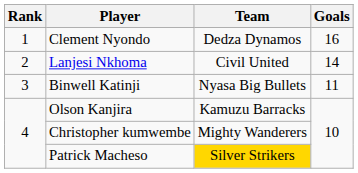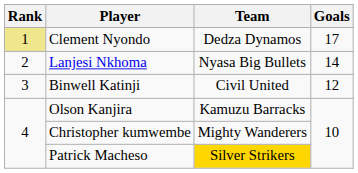 <table class="wikitable" style="text-align:center;">
 <tr>
 <th>Rank</th>
 <th>Player</th>
 <th>Team</th>
 <th>Goals</th>
 </tr>
 <tr>
-<td>1</td>
+<td style="background: khaki;">1</td>
 <td align=left> Clement Nyondo</td>
 <td>Dedza Dynamos</td>
-<td>16</td>
+<td>17</td>
 </tr>
 <tr>
 <td>2</td>
 <td align=left> <a href='#'>Lanjesi Nkhoma</a></td>
-<td>Civil United</td>
+<td>Nyasa Big Bullets</td>
 <td>14</td>
 </tr>
 <tr>
 <td>3</td>
 <td align=left> Binwell Katinji</td>
-<td>Nyasa Big Bullets</td>
-<td>11</td>
+<td>Civil United</td>
+<td>12</td>
 </tr>
 <tr>
 <td rowspan=3>4</td>
 <td align=left> Olson Kanjira</td>
 <td>Kamuzu Barracks</td>
 <td rowspan=3>10</td>
 </tr>
 <tr>
 <td align=left> Christopher kumwembe</td>
 <td>Mighty Wanderers</td>
 </tr>
 <tr>
 <td align=left> Patrick Macheso</td>
 <td style="background: gold;">Silver Strikers</td>
 </tr>
 </table>
